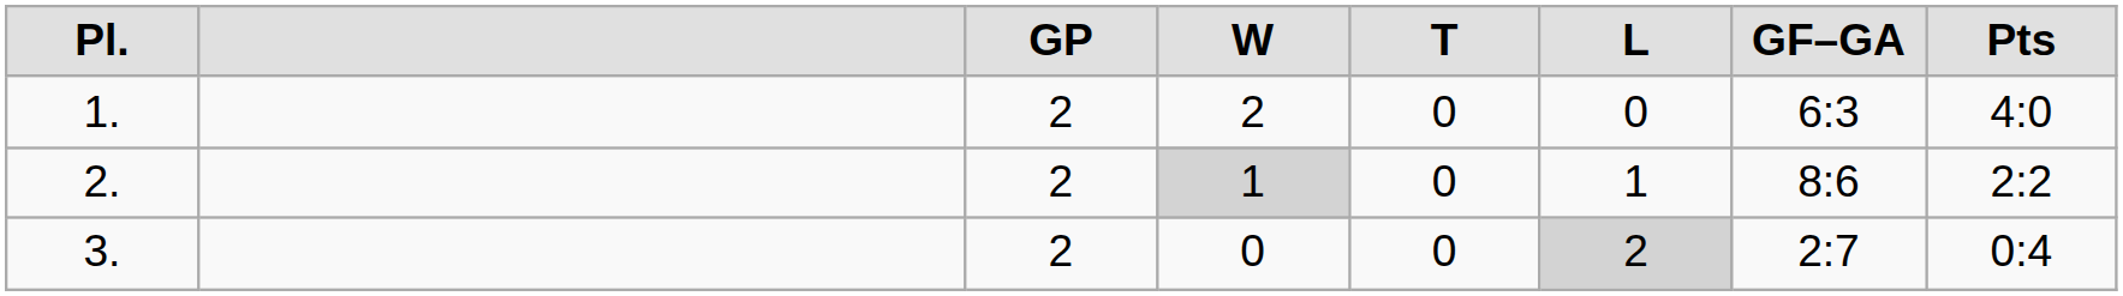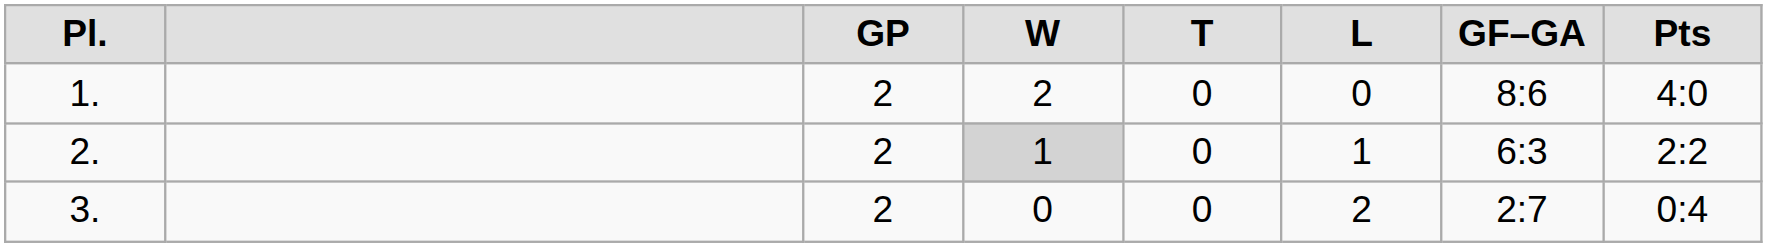 <table class="wikitable" width="60%">
 <tr style="font-weight:bold; background-color:#e0e0e0;" align="center" |>
 <td width="5%">Pl.</td>
 <td width="20%"></td>
 <td width="5%">GP</td>
 <td width="5%">W</td>
 <td width="5%">T</td>
 <td width="5%">L</td>
 <td width="5%">GF–GA</td>
 <td width="5%">Pts</td>
 </tr>
 <tr align="center">
 <td>1.</td>
 <td align="left"></td>
 <td>2</td>
 <td>2</td>
 <td>0</td>
 <td>0</td>
-<td>6:3</td>
+<td>8:6</td>
 <td>4:0</td>
 </tr>
 <tr align="center">
 <td>2.</td>
 <td align="left"></td>
 <td>2</td>
 <td style="background: lightgrey;">1</td>
 <td>0</td>
 <td>1</td>
-<td>8:6</td>
+<td>6:3</td>
 <td>2:2</td>
 </tr>
 <tr align="center">
 <td>3.</td>
 <td align="left"></td>
 <td>2</td>
 <td>0</td>
 <td>0</td>
-<td style="background: lightgrey;">2</td>
+<td>2</td>
 <td>2:7</td>
 <td>0:4</td>
 </tr>
 </table>
